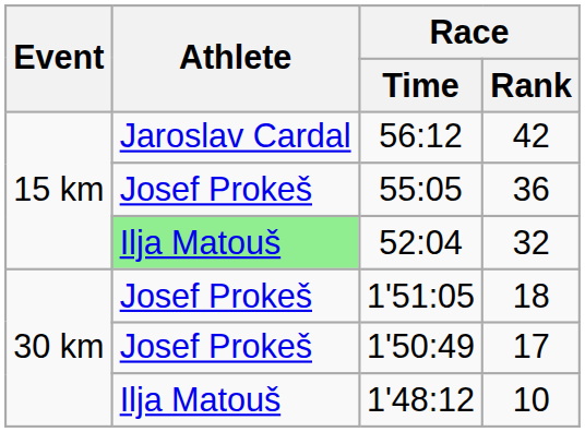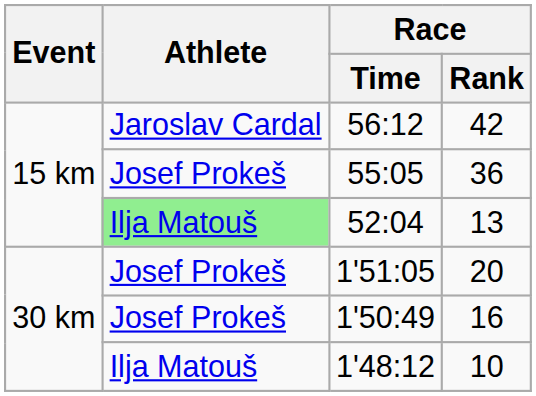 <table class="wikitable" border="1" style="font-size:90%">
 <tr>
 <th rowspan=2>Event</th>
 <th rowspan=2>Athlete</th>
 <th colspan=2>Race</th>
 </tr>
 <tr>
 <th>Time</th>
 <th>Rank</th>
 </tr>
 <tr>
 <td rowspan=3>15 km</td>
 <td><a href='#'>Jaroslav Cardal</a></td>
 <td align=center>56:12</td>
 <td align=center>42</td>
 </tr>
 <tr>
 <td><a href='#'>Josef Prokeš</a></td>
 <td align=center>55:05</td>
 <td align=center>36</td>
 </tr>
 <tr>
 <td style="background: lightgreen;"><a href='#'>Ilja Matouš</a></td>
 <td align=center>52:04</td>
-<td align=center>32</td>
+<td align=center>13</td>
 </tr>
 <tr>
 <td rowspan=3>30 km</td>
 <td><a href='#'>Josef Prokeš</a></td>
 <td align=center>1'51:05</td>
-<td align=center>18</td>
+<td align=center>20</td>
 </tr>
 <tr>
 <td><a href='#'>Josef Prokeš</a></td>
 <td align=center>1'50:49</td>
-<td align=center>17</td>
+<td align=center>16</td>
 </tr>
 <tr>
 <td><a href='#'>Ilja Matouš</a></td>
 <td align=center>1'48:12</td>
 <td align=center>10</td>
 </tr>
 </table>
